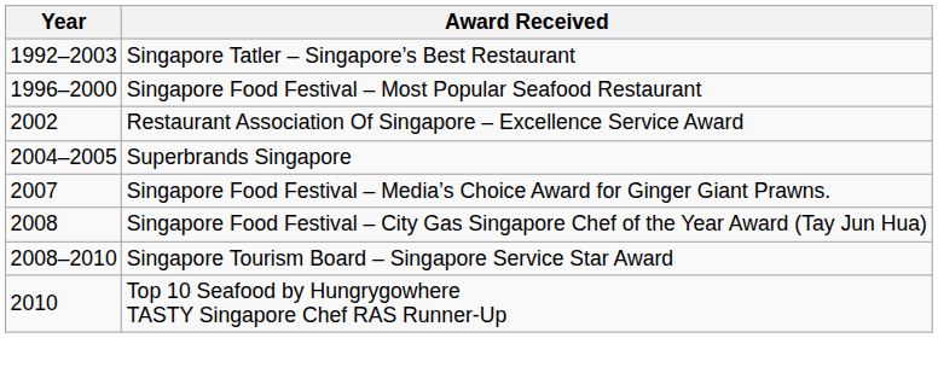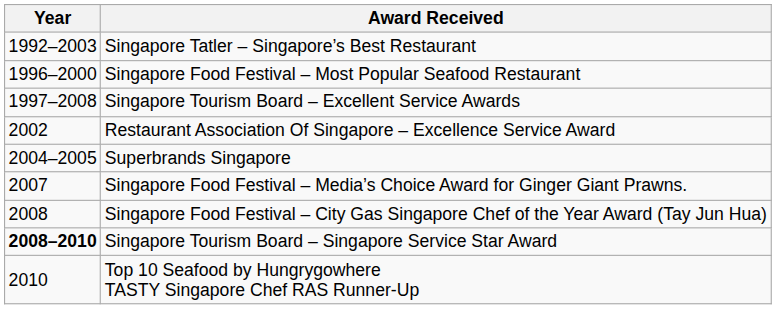 <table class="wikitable">
 <tr>
 <th>Year</th>
 <th>Award Received</th>
 </tr>
 <tr>
 <td>1992–2003</td>
 <td>Singapore Tatler – Singapore’s Best Restaurant</td>
 </tr>
 <tr>
 <td>1996–2000</td>
 <td>Singapore Food Festival – Most Popular Seafood Restaurant</td>
+</tr>
+<tr>
+<td>1997–2008</td>
+<td>Singapore Tourism Board – Excellent Service Awards</td>
 </tr>
 <tr>
 <td>2002</td>
 <td>Restaurant Association Of Singapore – Excellence Service Award</td>
 </tr>
 <tr>
 <td>2004–2005</td>
 <td>Superbrands Singapore</td>
 </tr>
 <tr>
 <td>2007</td>
 <td>Singapore Food Festival – Media’s Choice Award for Ginger Giant Prawns.</td>
 </tr>
 <tr>
 <td>2008</td>
 <td>Singapore Food Festival – City Gas Singapore Chef of the Year Award (Tay Jun Hua) </td>
 </tr>
 <tr>
-<td>2008–2010</td>
+<td><strong>2008–2010</strong></td>
 <td>Singapore Tourism Board – Singapore Service Star Award</td>
 </tr>
 <tr>
 <td>2010</td>
 <td>Top 10 Seafood by Hungrygowhere<br>TASTY Singapore Chef RAS Runner-Up</td>
 </tr>
 </table>
